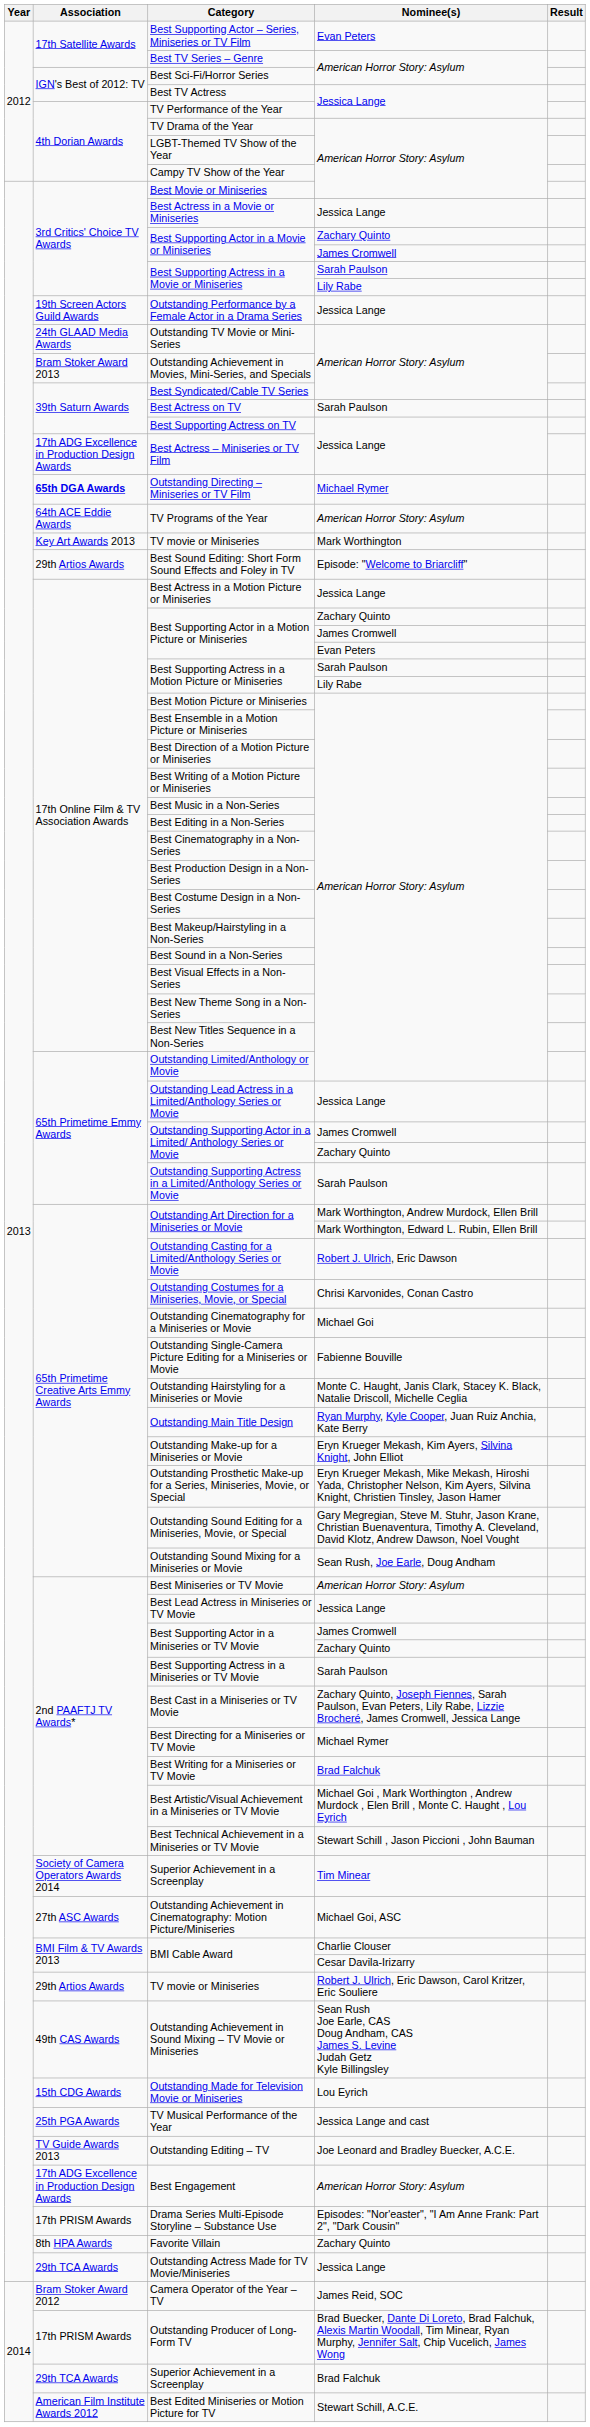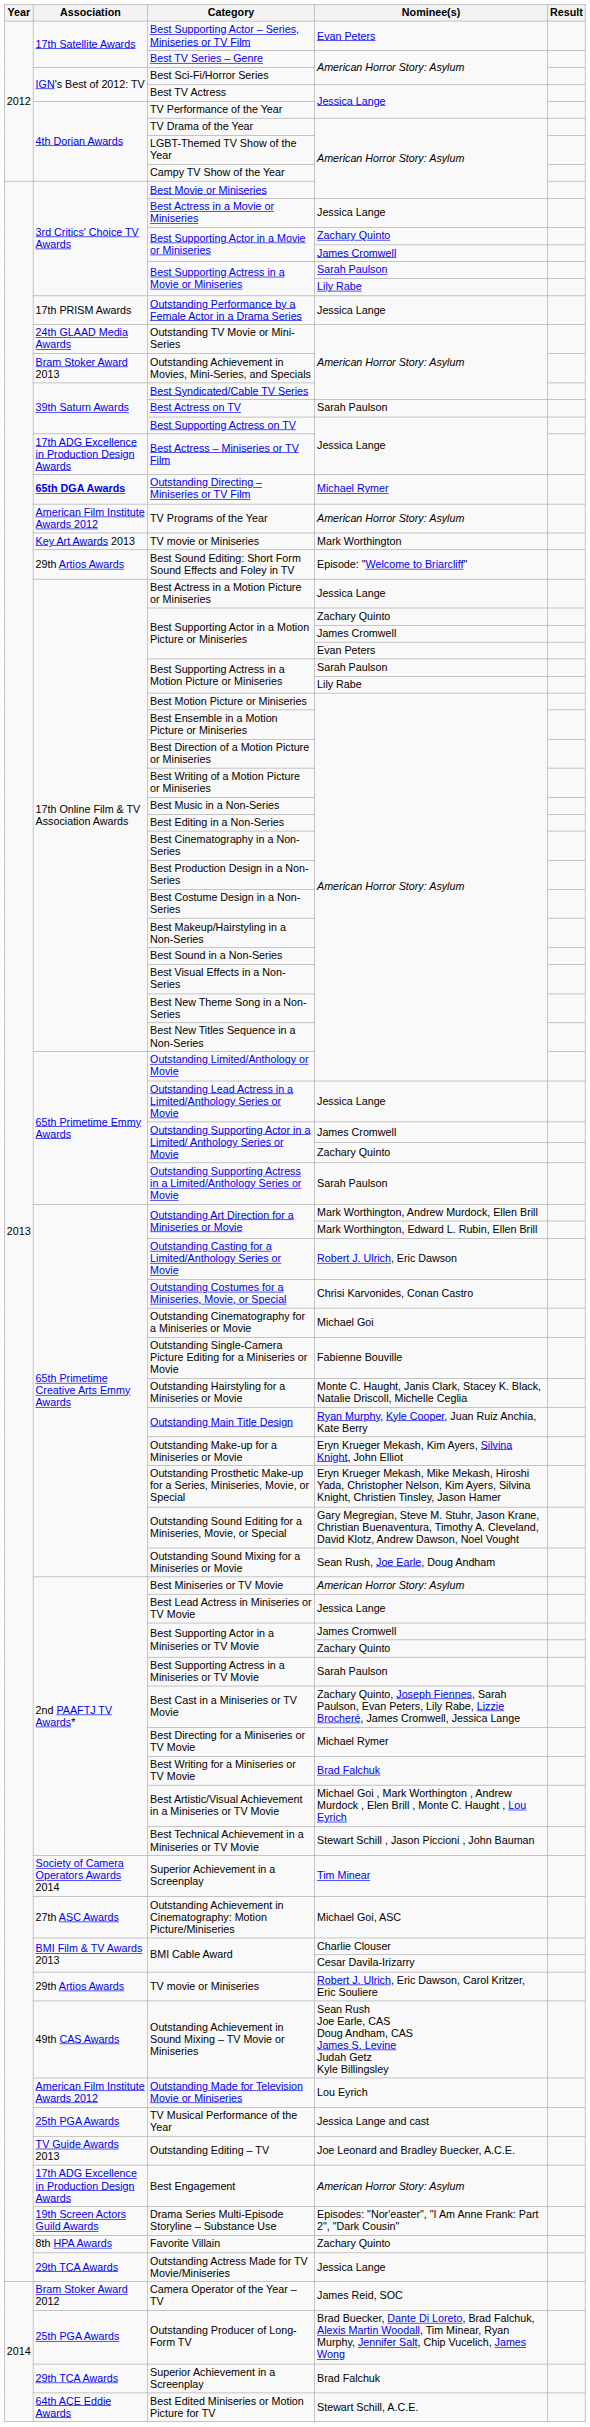 <table class="wikitable">
 <tr>
 <th>Year</th>
 <th>Association</th>
 <th>Category</th>
 <th>Nominee(s)</th>
 <th>Result</th>
 </tr>
 <tr>
 <td rowspan=8>2012</td>
 <td rowspan=2><a href='#'>17th Satellite Awards</a></td>
 <td><a href='#'>Best Supporting Actor – Series, Miniseries or TV Film</a></td>
 <td><a href='#'>Evan Peters</a></td>
 <td></td>
 </tr>
 <tr>
 <td><a href='#'>Best TV Series – Genre</a></td>
 <td rowspan=2><em>American Horror Story: Asylum</em></td>
 <td></td>
 </tr>
 <tr>
 <td rowspan=2><a href='#'>IGN</a>'s Best of 2012: TV</td>
 <td>Best Sci-Fi/Horror Series</td>
 <td></td>
 </tr>
 <tr>
 <td>Best TV Actress</td>
 <td rowspan=2><a href='#'>Jessica Lange</a></td>
 <td></td>
 </tr>
 <tr>
 <td rowspan=4><a href='#'>4th Dorian Awards</a></td>
 <td>TV Performance of the Year</td>
 <td></td>
 </tr>
 <tr>
 <td>TV Drama of the Year</td>
 <td rowspan=4><em>American Horror Story: Asylum</em></td>
 <td></td>
 </tr>
 <tr>
 <td>LGBT-Themed TV Show of the Year</td>
 <td></td>
 </tr>
 <tr>
 <td>Campy TV Show of the Year</td>
 <td></td>
 </tr>
 <tr>
 <td rowspan=77>2013</td>
 <td rowspan=6><a href='#'>3rd Critics' Choice TV Awards</a></td>
 <td><a href='#'>Best Movie or Miniseries</a></td>
 <td></td>
 </tr>
 <tr>
 <td><a href='#'>Best Actress in a Movie or Miniseries</a></td>
 <td>Jessica Lange</td>
 <td></td>
 </tr>
 <tr>
 <td rowspan=2><a href='#'>Best Supporting Actor in a Movie or Miniseries</a></td>
 <td><a href='#'>Zachary Quinto</a></td>
 <td></td>
 </tr>
 <tr>
 <td><a href='#'>James Cromwell</a></td>
 <td></td>
 </tr>
 <tr>
 <td rowspan=2><a href='#'>Best Supporting Actress in a Movie or Miniseries</a></td>
 <td><a href='#'>Sarah Paulson</a></td>
 <td></td>
 </tr>
 <tr>
 <td><a href='#'>Lily Rabe</a></td>
 <td></td>
 </tr>
 <tr>
-<td><a href='#'>19th Screen Actors Guild Awards</a></td>
+<td>17th PRISM Awards</td>
 <td><a href='#'>Outstanding Performance by a Female Actor in a Drama Series</a></td>
 <td>Jessica Lange</td>
 <td></td>
 </tr>
 <tr>
 <td><a href='#'>24th GLAAD Media Awards</a></td>
 <td>Outstanding TV Movie or Mini-Series</td>
 <td rowspan=3><em>American Horror Story: Asylum</em></td>
 <td></td>
 </tr>
 <tr>
 <td><a href='#'>Bram Stoker Award</a> 2013</td>
 <td>Outstanding Achievement in Movies, Mini-Series, and Specials</td>
 <td></td>
 </tr>
 <tr>
 <td rowspan=3><a href='#'>39th Saturn Awards</a></td>
 <td><a href='#'>Best Syndicated/Cable TV Series</a></td>
 <td></td>
 </tr>
 <tr>
 <td><a href='#'>Best Actress on TV</a></td>
 <td>Sarah Paulson</td>
 <td></td>
 </tr>
 <tr>
 <td><a href='#'>Best Supporting Actress on TV</a></td>
 <td rowspan=2>Jessica Lange</td>
 <td></td>
 </tr>
 <tr>
 <td><a href='#'>17th ADG Excellence in Production Design Awards</a></td>
 <td><a href='#'>Best Actress – Miniseries or TV Film</a></td>
 <td></td>
 </tr>
 <tr>
 <td><strong><a href='#'>65th DGA Awards</a></strong></td>
 <td><a href='#'>Outstanding Directing – Miniseries or TV Film</a></td>
 <td><a href='#'>Michael Rymer</a> </td>
 <td></td>
 </tr>
 <tr>
-<td><a href='#'>64th ACE Eddie Awards</a></td>
+<td><a href='#'>American Film Institute Awards 2012</a></td>
 <td>TV Programs of the Year</td>
 <td><em>American Horror Story: Asylum</em></td>
 <td></td>
 </tr>
 <tr>
 <td><a href='#'>Key Art Awards</a> 2013</td>
 <td>TV movie or Miniseries</td>
 <td>Mark Worthington </td>
 <td></td>
 </tr>
 <tr>
 <td>29th <a href='#'>Artios Awards</a></td>
 <td>Best Sound Editing: Short Form Sound Effects and Foley in TV</td>
 <td>Episode: "<a href='#'>Welcome to Briarcliff</a>"</td>
 <td></td>
 </tr>
 <tr>
 <td rowspan=20>17th Online Film & TV Association Awards</td>
 <td>Best Actress in a Motion Picture or Miniseries</td>
 <td>Jessica Lange</td>
 <td></td>
 </tr>
 <tr>
 <td rowspan=3>Best Supporting Actor in a Motion Picture or Miniseries</td>
 <td>Zachary Quinto</td>
 <td></td>
 </tr>
 <tr>
 <td>James Cromwell</td>
 <td></td>
 </tr>
 <tr>
 <td>Evan Peters</td>
 <td></td>
 </tr>
 <tr>
 <td rowspan=2>Best Supporting Actress in a Motion Picture or Miniseries</td>
 <td>Sarah Paulson</td>
 <td></td>
 </tr>
 <tr>
 <td>Lily Rabe</td>
 <td></td>
 </tr>
 <tr>
 <td>Best Motion Picture or Miniseries</td>
 <td rowspan=15><em>American Horror Story: Asylum</em></td>
 <td></td>
 </tr>
 <tr>
 <td>Best Ensemble in a Motion Picture or Miniseries</td>
 <td></td>
 </tr>
 <tr>
 <td>Best Direction of a Motion Picture or Miniseries</td>
 <td></td>
 </tr>
 <tr>
 <td>Best Writing of a Motion Picture or Miniseries</td>
 <td></td>
 </tr>
 <tr>
 <td>Best Music in a Non-Series</td>
 <td></td>
 </tr>
 <tr>
 <td>Best Editing in a Non-Series</td>
 <td></td>
 </tr>
 <tr>
 <td>Best Cinematography in a Non-Series</td>
 <td></td>
 </tr>
 <tr>
 <td>Best Production Design in a Non-Series</td>
 <td></td>
 </tr>
 <tr>
 <td>Best Costume Design in a Non-Series</td>
 <td></td>
 </tr>
 <tr>
 <td>Best Makeup/Hairstyling in a Non-Series</td>
 <td></td>
 </tr>
 <tr>
 <td>Best Sound in a Non-Series</td>
 <td></td>
 </tr>
 <tr>
 <td>Best Visual Effects in a Non-Series</td>
 <td></td>
 </tr>
 <tr>
 <td>Best New Theme Song in a Non-Series</td>
 <td></td>
 </tr>
 <tr>
 <td>Best New Titles Sequence in a Non-Series</td>
 <td></td>
 </tr>
 <tr>
 <td rowspan=5><a href='#'>65th Primetime Emmy Awards</a></td>
 <td><a href='#'>Outstanding Limited/Anthology or Movie</a></td>
 <td></td>
 </tr>
 <tr>
 <td><a href='#'>Outstanding Lead Actress in a Limited/Anthology Series or Movie</a></td>
 <td>Jessica Lange</td>
 <td></td>
 </tr>
 <tr>
 <td rowspan=2><a href='#'>Outstanding Supporting Actor in a Limited/ Anthology Series or Movie</a></td>
 <td>James Cromwell</td>
 <td></td>
 </tr>
 <tr>
 <td>Zachary Quinto</td>
 <td></td>
 </tr>
 <tr>
 <td><a href='#'>Outstanding Supporting Actress in a Limited/Anthology Series or Movie</a></td>
 <td>Sarah Paulson</td>
 <td></td>
 </tr>
 <tr>
 <td rowspan=12><a href='#'>65th Primetime Creative Arts Emmy Awards</a></td>
 <td rowspan=2><a href='#'>Outstanding Art Direction for a Miniseries or Movie</a></td>
 <td>Mark Worthington, Andrew Murdock, Ellen Brill </td>
 <td></td>
 </tr>
 <tr>
 <td>Mark Worthington, Edward L. Rubin, Ellen Brill </td>
 <td></td>
 </tr>
 <tr>
 <td><a href='#'>Outstanding Casting for a Limited/Anthology Series or Movie</a></td>
 <td><a href='#'>Robert J. Ulrich</a>, Eric Dawson</td>
 <td></td>
 </tr>
 <tr>
 <td><a href='#'>Outstanding Costumes for a Miniseries, Movie, or Special</a></td>
 <td>Chrisi Karvonides, Conan Castro </td>
 <td></td>
 </tr>
 <tr>
 <td>Outstanding Cinematography for a Miniseries or Movie</td>
 <td>Michael Goi </td>
 <td></td>
 </tr>
 <tr>
 <td>Outstanding Single-Camera Picture Editing for a Miniseries or Movie</td>
 <td>Fabienne Bouville </td>
 <td></td>
 </tr>
 <tr>
 <td>Outstanding Hairstyling for a Miniseries or Movie</td>
 <td>Monte C. Haught, Janis Clark, Stacey K. Black, Natalie Driscoll, Michelle Ceglia</td>
 <td></td>
 </tr>
 <tr>
 <td><a href='#'>Outstanding Main Title Design</a></td>
 <td><a href='#'>Ryan Murphy</a>, <a href='#'>Kyle Cooper</a>, Juan Ruiz Anchia, Kate Berry</td>
 <td></td>
 </tr>
 <tr>
 <td>Outstanding Make-up for a Miniseries or Movie</td>
 <td>Eryn Krueger Mekash, Kim Ayers, <a href='#'>Silvina Knight</a>, John Elliot</td>
 <td></td>
 </tr>
 <tr>
 <td>Outstanding Prosthetic Make-up for a Series, Miniseries, Movie, or Special</td>
 <td>Eryn Krueger Mekash, Mike Mekash, Hiroshi Yada, Christopher Nelson, Kim Ayers, Silvina Knight, Christien Tinsley, Jason Hamer</td>
 <td></td>
 </tr>
 <tr>
 <td>Outstanding Sound Editing for a Miniseries, Movie, or Special</td>
 <td>Gary Megregian, Steve M. Stuhr, Jason Krane, Christian Buenaventura, Timothy A. Cleveland, David Klotz, Andrew Dawson, Noel Vought </td>
 <td></td>
 </tr>
 <tr>
 <td>Outstanding Sound Mixing for a Miniseries or Movie</td>
 <td>Sean Rush, <a href='#'>Joe Earle</a>, Doug Andham </td>
 <td></td>
 </tr>
 <tr>
 <td rowspan=10>2nd <a href='#'>PAAFTJ TV Awards</a>*</td>
 <td>Best Miniseries or TV Movie</td>
 <td><em>American Horror Story: Asylum</em></td>
 <td></td>
 </tr>
 <tr>
 <td>Best Lead Actress in Miniseries or TV Movie</td>
 <td>Jessica Lange</td>
 <td></td>
 </tr>
 <tr>
 <td rowspan=2>Best Supporting Actor in a Miniseries or TV Movie</td>
 <td>James Cromwell</td>
 <td></td>
 </tr>
 <tr>
 <td>Zachary Quinto</td>
 <td></td>
 </tr>
 <tr>
 <td>Best Supporting Actress in a Miniseries or TV Movie</td>
 <td>Sarah Paulson</td>
 <td></td>
 </tr>
 <tr>
 <td>Best Cast in a Miniseries or TV Movie</td>
 <td>Zachary Quinto, <a href='#'>Joseph Fiennes</a>, Sarah Paulson, Evan Peters, Lily Rabe, <a href='#'>Lizzie Brocheré</a>, James Cromwell, Jessica Lange</td>
 <td></td>
 </tr>
 <tr>
 <td>Best Directing for a Miniseries or TV Movie</td>
 <td>Michael Rymer </td>
 <td></td>
 </tr>
 <tr>
 <td>Best Writing for a Miniseries or TV Movie</td>
 <td><a href='#'>Brad Falchuk</a> </td>
 <td></td>
 </tr>
 <tr>
 <td>Best Artistic/Visual Achievement in a Miniseries or TV Movie</td>
 <td>Michael Goi , Mark Worthington , Andrew Murdock , Elen Brill , Monte C. Haught , <a href='#'>Lou Eyrich</a>  </td>
 <td></td>
 </tr>
 <tr>
 <td>Best Technical Achievement in a Miniseries or TV Movie</td>
 <td>Stewart Schill , Jason Piccioni , John Bauman  </td>
 <td></td>
 </tr>
 <tr>
 <td><a href='#'>Society of Camera Operators Awards</a> 2014</td>
 <td>Superior Achievement in a Screenplay</td>
 <td><a href='#'>Tim Minear</a> </td>
 <td></td>
 </tr>
 <tr>
 <td>27th <a href='#'>ASC Awards</a></td>
 <td>Outstanding Achievement in Cinematography: Motion Picture/Miniseries</td>
 <td>Michael Goi, ASC </td>
 <td></td>
 </tr>
 <tr>
 <td rowspan=2><a href='#'>BMI Film & TV Awards</a> 2013</td>
 <td rowspan=2>BMI Cable Award</td>
 <td>Charlie Clouser</td>
 <td></td>
 </tr>
 <tr>
 <td>Cesar Davila-Irizarry</td>
 <td></td>
 </tr>
 <tr>
 <td>29th <a href='#'>Artios Awards</a></td>
 <td>TV movie or Miniseries</td>
 <td><a href='#'>Robert J. Ulrich</a>, Eric Dawson, Carol Kritzer, Eric Souliere </td>
 <td></td>
 </tr>
 <tr>
 <td>49th <a href='#'>CAS Awards</a></td>
 <td>Outstanding Achievement in Sound Mixing – TV Movie or Miniseries</td>
 <td>Sean Rush <br>Joe Earle, CAS <br>Doug Andham, CAS <br><a href='#'>James S. Levine</a> <br>Judah Getz <br>Kyle Billingsley <br></td>
 <td></td>
 </tr>
 <tr>
-<td><a href='#'>15th CDG Awards</a></td>
+<td><a href='#'>American Film Institute Awards 2012</a></td>
 <td><a href='#'>Outstanding Made for Television Movie or Miniseries</a></td>
 <td>Lou Eyrich</td>
 <td></td>
 </tr>
 <tr>
 <td><a href='#'>25th PGA Awards</a></td>
 <td>TV Musical Performance of the Year</td>
 <td>Jessica Lange and cast </td>
 <td></td>
 </tr>
 <tr>
 <td><a href='#'>TV Guide Awards</a> 2013</td>
 <td>Outstanding Editing – TV</td>
 <td>Joe Leonard and Bradley Buecker, A.C.E. </td>
 <td></td>
 </tr>
 <tr>
 <td><a href='#'>17th ADG Excellence in Production Design Awards</a></td>
 <td>Best Engagement</td>
 <td><em>American Horror Story: Asylum</em> </td>
 <td></td>
 </tr>
 <tr>
-<td>17th PRISM Awards</td>
+<td><a href='#'>19th Screen Actors Guild Awards</a></td>
 <td>Drama Series Multi-Episode Storyline – Substance Use</td>
 <td>Episodes: "Nor'easter", "I Am Anne Frank: Part 2", "Dark Cousin"</td>
 <td></td>
 </tr>
 <tr>
 <td>8th <a href='#'>HPA Awards</a></td>
 <td>Favorite Villain</td>
 <td>Zachary Quinto </td>
 <td></td>
 </tr>
 <tr>
 <td><a href='#'>29th TCA Awards</a></td>
 <td>Outstanding Actress Made for TV Movie/Miniseries</td>
 <td>Jessica Lange</td>
 <td></td>
 </tr>
 <tr>
 <td rowspan=4>2014</td>
 <td><a href='#'>Bram Stoker Award</a> 2012</td>
 <td>Camera Operator of the Year – TV</td>
 <td>James Reid, SOC</td>
 <td></td>
 </tr>
 <tr>
-<td>17th PRISM Awards</td>
+<td><a href='#'>25th PGA Awards</a></td>
 <td>Outstanding Producer of Long-Form TV</td>
 <td>Brad Buecker, <a href='#'>Dante Di Loreto</a>, Brad Falchuk, <a href='#'>Alexis Martin Woodall</a>, Tim Minear, Ryan Murphy, <a href='#'>Jennifer Salt</a>, Chip Vucelich, <a href='#'>James Wong</a></td>
 <td></td>
 </tr>
 <tr>
 <td><a href='#'>29th TCA Awards</a></td>
 <td>Superior Achievement in a Screenplay</td>
 <td>Brad Falchuk </td>
 <td></td>
 </tr>
 <tr>
-<td><a href='#'>American Film Institute Awards 2012</a></td>
+<td><a href='#'>64th ACE Eddie Awards</a></td>
 <td>Best Edited Miniseries or Motion Picture for TV</td>
 <td>Stewart Schill, A.C.E. </td>
 <td></td>
 </tr>
 </table>
